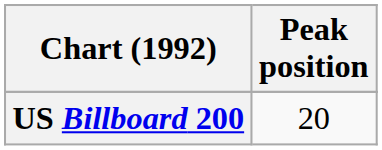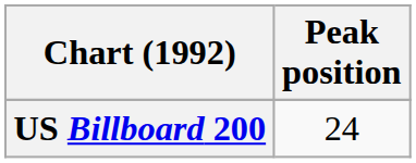 <table class="wikitable sortable plainrowheaders" style="text-align:center">
 <tr>
 <th>Chart (1992)</th>
 <th>Peak<br>position</th>
 </tr>
 <tr>
 </tr>
 <tr>
 </tr>
 <tr>
 <th scope="row">US <a href='#'><em>Billboard</em> 200</a></th>
-<td>20</td>
+<td>24</td>
 </tr>
 </table>
